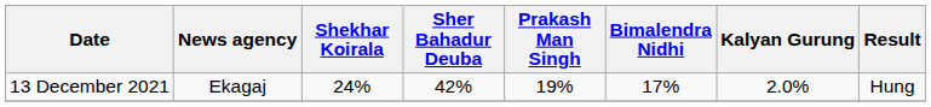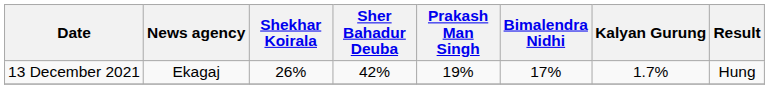 <table class="wikitable sortable" style="text-align:center;font-size:95%;line-height:16px">
 <tr>
 <th>Date</th>
 <th>News agency</th>
 <th style="width:75px;"><a href='#'>Shekhar Koirala</a></th>
 <th style="width:75px;"><a href='#'>Sher Bahadur Deuba</a></th>
 <th style="width:75px;"><a href='#'>Prakash Man Singh</a></th>
 <th style="width:75px;"><a href='#'>Bimalendra Nidhi</a></th>
 <th>Kalyan Gurung</th>
 <th>Result</th>
 </tr>
 <tr>
 <td>13 December 2021</td>
 <td>Ekagaj</td>
-<td>24%</td>
+<td>26%</td>
 <td>42%</td>
 <td>19%</td>
 <td>17%</td>
-<td>2.0%</td>
+<td>1.7%</td>
 <td>Hung</td>
 </tr>
 <tr>
 </tr>
 </table>
